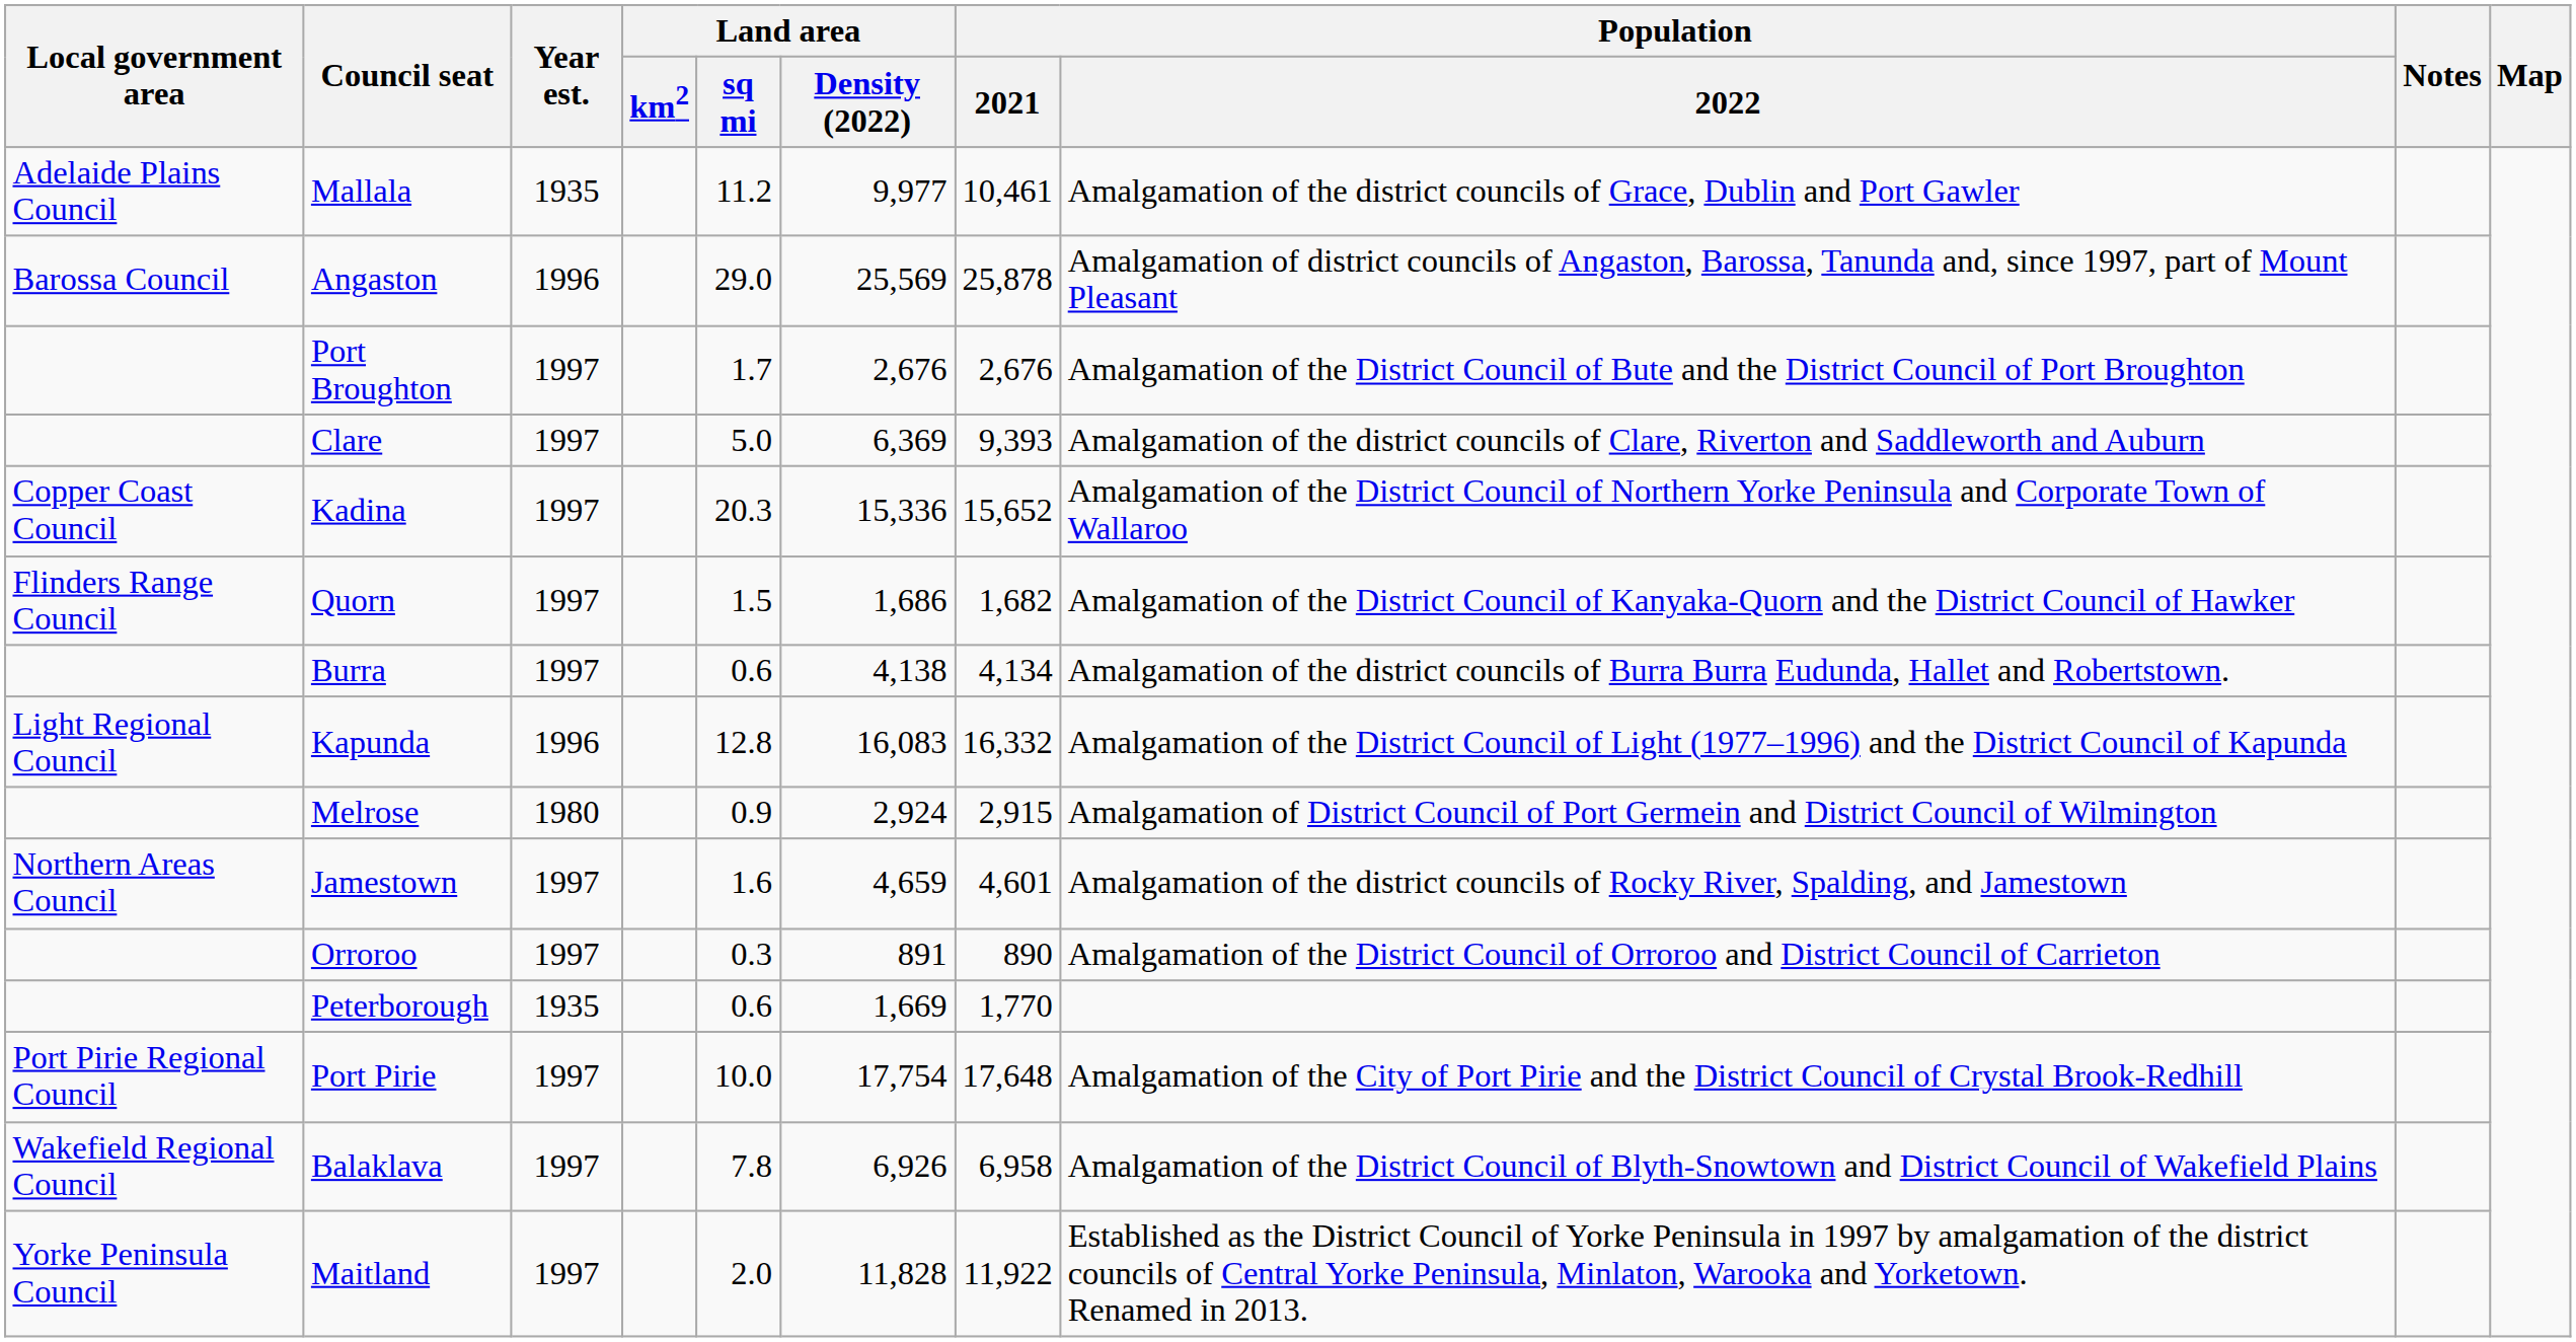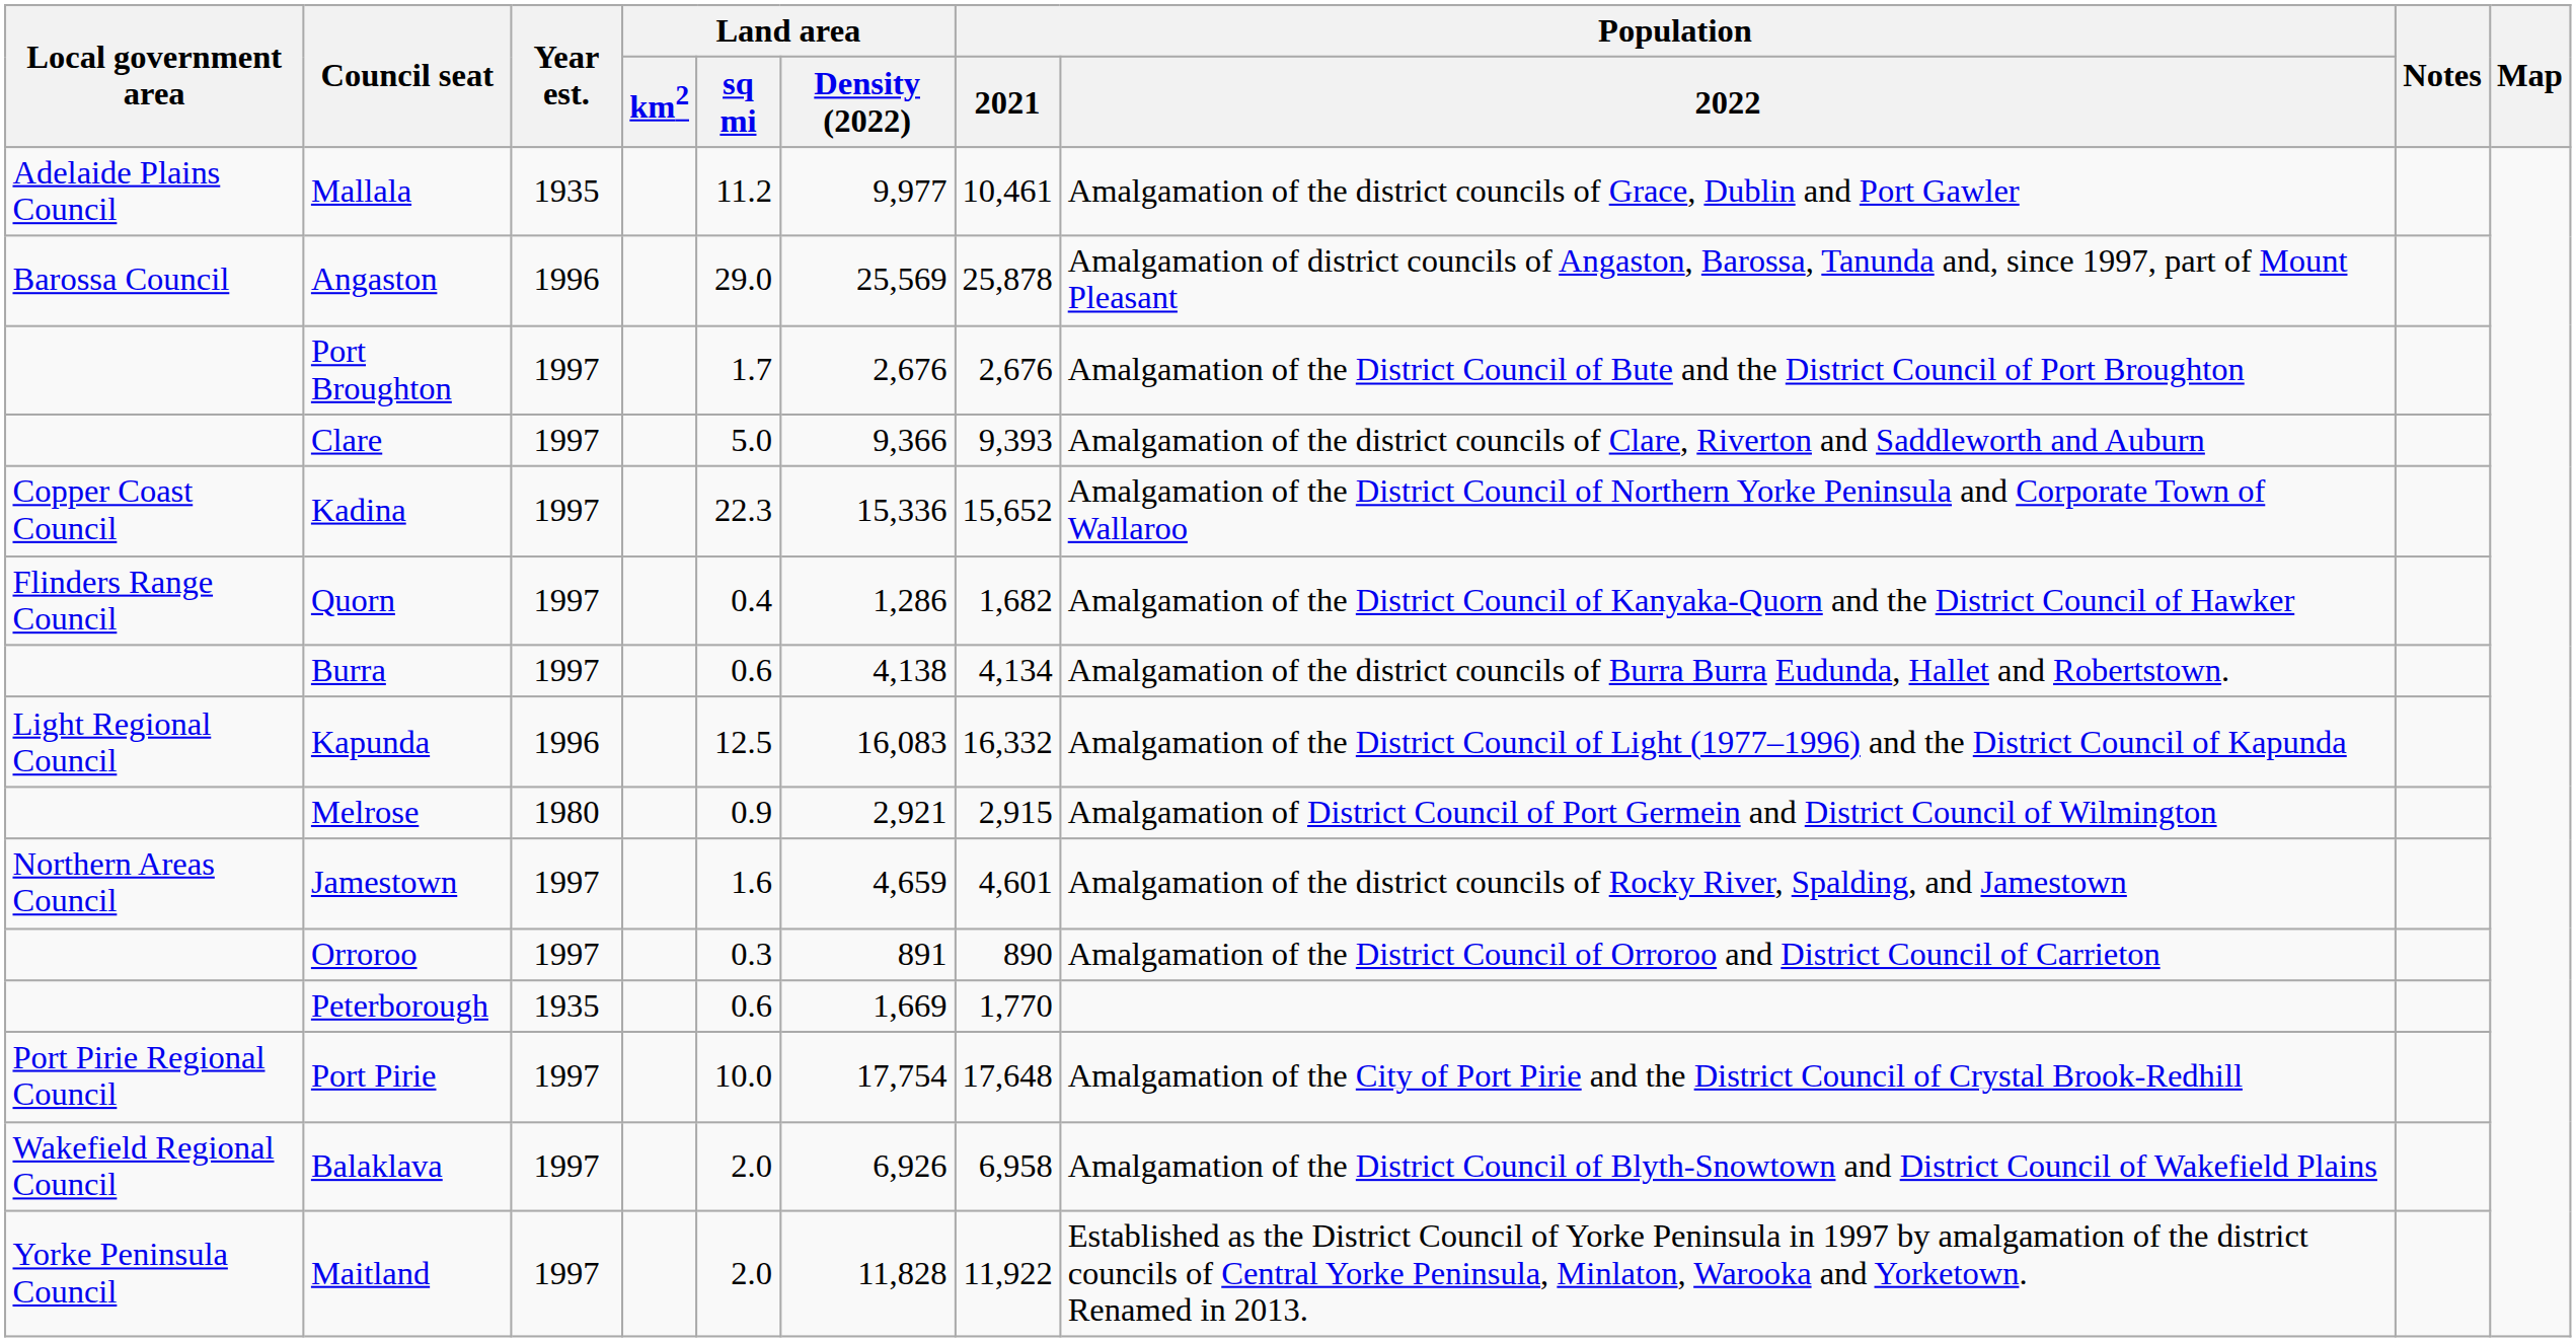 <table class="wikitable sortable">
 <tr>
 <th scope="col" rowspan=2>Local government area</th>
 <th scope="col" rowspan=2>Council seat</th>
 <th scope="col" rowspan=2>Year est.</th>
 <th colspan="3" scope="col">Land area</th>
 <th scope="col" colspan=2>Population</th>
 <th class=unsortable scope="col" rowspan=2>Notes</th>
 <th class=unsortable scope="col" rowspan=2>Map</th>
 </tr>
 <tr>
 <th scope="col"><a href='#'>km<sup>2</sup></a></th>
 <th scope="col"><a href='#'>sq mi</a></th>
 <th><a href='#'>Density</a> (2022)</th>
 <th scope="col">2021</th>
 <th scope="col">2022</th>
 </tr>
 <tr>
 <td><a href='#'>Adelaide Plains Council</a></td>
 <td><a href='#'>Mallala</a></td>
 <td align=center>1935</td>
 <td></td>
 <td align="right">11.2</td>
 <td align="right">9,977</td>
 <td align="right">10,461</td>
 <td>Amalgamation of the district councils of <a href='#'>Grace</a>, <a href='#'>Dublin</a> and <a href='#'>Port Gawler</a></td>
 <td></td>
 </tr>
 <tr>
 <td><a href='#'>Barossa Council</a></td>
 <td><a href='#'>Angaston</a></td>
 <td align=center>1996</td>
 <td></td>
 <td align="right">29.0</td>
 <td align="right">25,569</td>
 <td align="right">25,878</td>
 <td>Amalgamation of  district councils of <a href='#'>Angaston</a>, <a href='#'>Barossa</a>, <a href='#'>Tanunda</a> and, since 1997, part of <a href='#'>Mount Pleasant</a></td>
 <td></td>
 </tr>
 <tr>
 <td></td>
 <td><a href='#'>Port Broughton</a></td>
 <td align=center>1997</td>
 <td></td>
 <td align="right">1.7</td>
 <td align="right">2,676</td>
 <td align="right">2,676</td>
 <td>Amalgamation of the <a href='#'>District Council of Bute</a> and the <a href='#'>District Council of Port Broughton</a></td>
 <td></td>
 </tr>
 <tr>
 <td></td>
 <td><a href='#'>Clare</a></td>
 <td align=center>1997</td>
 <td></td>
 <td align="right">5.0</td>
-<td align="right">6,369</td>
+<td align="right">9,366</td>
 <td align="right">9,393</td>
 <td>Amalgamation of the district councils of <a href='#'>Clare</a>, <a href='#'>Riverton</a> and <a href='#'>Saddleworth and Auburn</a></td>
 <td></td>
 </tr>
 <tr>
 <td><a href='#'>Copper Coast Council</a></td>
 <td><a href='#'>Kadina</a></td>
 <td align=center>1997</td>
 <td></td>
-<td align="right">20.3</td>
+<td align="right">22.3</td>
 <td align="right">15,336</td>
 <td align="right">15,652</td>
 <td>Amalgamation of the <a href='#'>District Council of Northern Yorke Peninsula</a> and <a href='#'>Corporate Town of Wallaroo</a></td>
 <td></td>
 </tr>
 <tr>
 <td><a href='#'>Flinders Range Council</a></td>
 <td><a href='#'>Quorn</a></td>
 <td align=center>1997</td>
 <td></td>
-<td align="right">1.5</td>
-<td align="right">1,686</td>
+<td align="right">0.4</td>
+<td align="right">1,286</td>
 <td align="right">1,682</td>
 <td>Amalgamation of the <a href='#'>District Council of Kanyaka-Quorn</a> and the <a href='#'>District Council of Hawker</a></td>
 <td></td>
 </tr>
 <tr>
 <td></td>
 <td><a href='#'>Burra</a></td>
 <td align=center>1997</td>
 <td></td>
 <td align="right">0.6</td>
 <td align="right">4,138</td>
 <td align="right">4,134</td>
 <td>Amalgamation of the district councils of <a href='#'>Burra Burra</a> <a href='#'>Eudunda</a>, <a href='#'>Hallet</a> and <a href='#'>Robertstown</a>.</td>
 <td></td>
 </tr>
 <tr>
 <td><a href='#'>Light Regional Council</a></td>
 <td><a href='#'>Kapunda</a></td>
 <td align=center>1996</td>
 <td></td>
-<td align="right">12.8</td>
+<td align="right">12.5</td>
 <td align="right">16,083</td>
 <td align="right">16,332</td>
 <td>Amalgamation of the <a href='#'>District Council of Light (1977–1996)</a> and the <a href='#'>District Council of Kapunda</a></td>
 <td></td>
 </tr>
 <tr>
 <td></td>
 <td><a href='#'>Melrose</a></td>
 <td align=center>1980</td>
 <td></td>
 <td align="right">0.9</td>
-<td align="right">2,924</td>
+<td align="right">2,921</td>
 <td align="right">2,915</td>
 <td>Amalgamation of <a href='#'>District Council of Port Germein</a> and <a href='#'>District Council of Wilmington</a></td>
 <td></td>
 </tr>
 <tr>
 <td><a href='#'>Northern Areas Council</a></td>
 <td><a href='#'>Jamestown</a></td>
 <td align=center>1997</td>
 <td></td>
 <td align="right">1.6</td>
 <td align="right">4,659</td>
 <td align="right">4,601</td>
 <td>Amalgamation of the district councils of <a href='#'>Rocky River</a>, <a href='#'>Spalding</a>, and <a href='#'>Jamestown</a></td>
 <td></td>
 </tr>
 <tr>
 <td></td>
 <td><a href='#'>Orroroo</a></td>
 <td align=center>1997</td>
 <td></td>
 <td align="right">0.3</td>
 <td align="right">891</td>
 <td align="right">890</td>
 <td>Amalgamation of the <a href='#'>District Council of Orroroo</a> and <a href='#'>District Council of Carrieton</a></td>
 <td></td>
 </tr>
 <tr>
 <td></td>
 <td><a href='#'>Peterborough</a></td>
 <td align=center>1935</td>
 <td></td>
 <td align="right">0.6</td>
 <td align="right">1,669</td>
 <td align="right">1,770</td>
 <td></td>
 <td></td>
 </tr>
 <tr>
 <td><a href='#'>Port Pirie Regional Council</a></td>
 <td><a href='#'>Port Pirie</a></td>
 <td align=center>1997</td>
 <td></td>
 <td align="right">10.0</td>
 <td align="right">17,754</td>
 <td align="right">17,648</td>
 <td>Amalgamation of the <a href='#'>City of Port Pirie</a> and the <a href='#'>District Council of Crystal Brook-Redhill</a></td>
 <td></td>
 </tr>
 <tr>
 <td><a href='#'>Wakefield Regional Council</a></td>
 <td><a href='#'>Balaklava</a></td>
 <td align=center>1997</td>
 <td></td>
-<td align="right">7.8</td>
+<td align="right">2.0</td>
 <td align="right">6,926</td>
 <td align="right">6,958</td>
 <td>Amalgamation of the <a href='#'>District Council of Blyth-Snowtown</a> and <a href='#'>District Council of Wakefield Plains</a></td>
 <td></td>
 </tr>
 <tr>
 <td><a href='#'>Yorke Peninsula Council</a></td>
 <td><a href='#'>Maitland</a></td>
 <td align=center>1997</td>
 <td></td>
 <td align="right">2.0</td>
 <td align="right">11,828</td>
 <td align="right">11,922</td>
 <td>Established as the District Council of Yorke Peninsula in 1997 by amalgamation of the district councils of <a href='#'>Central Yorke Peninsula</a>, <a href='#'>Minlaton</a>, <a href='#'>Warooka</a> and <a href='#'>Yorketown</a>.<br>Renamed in 2013.</td>
 <td></td>
 </tr>
 </table>
